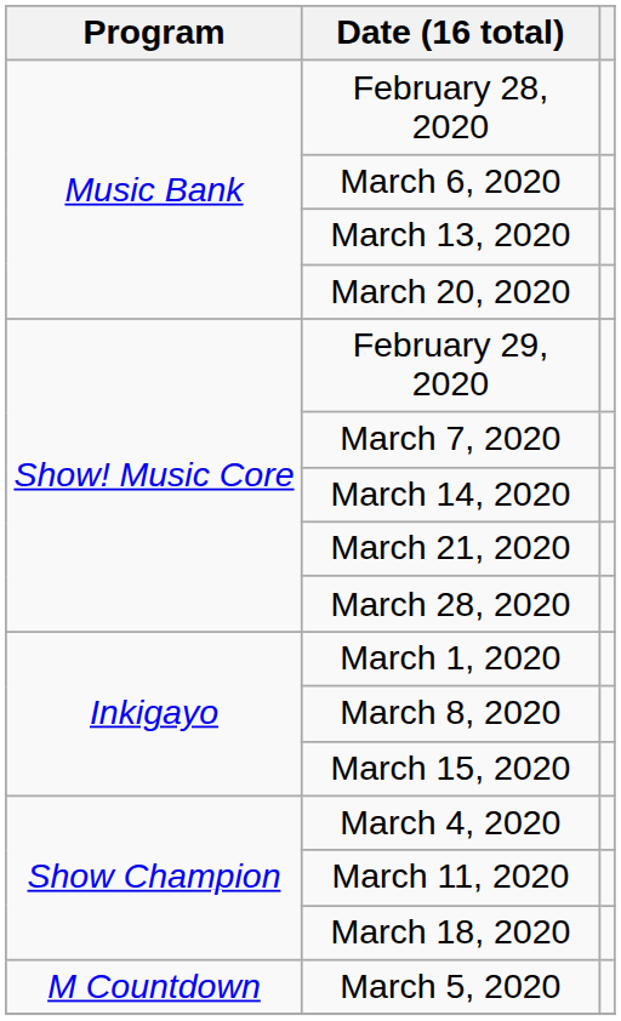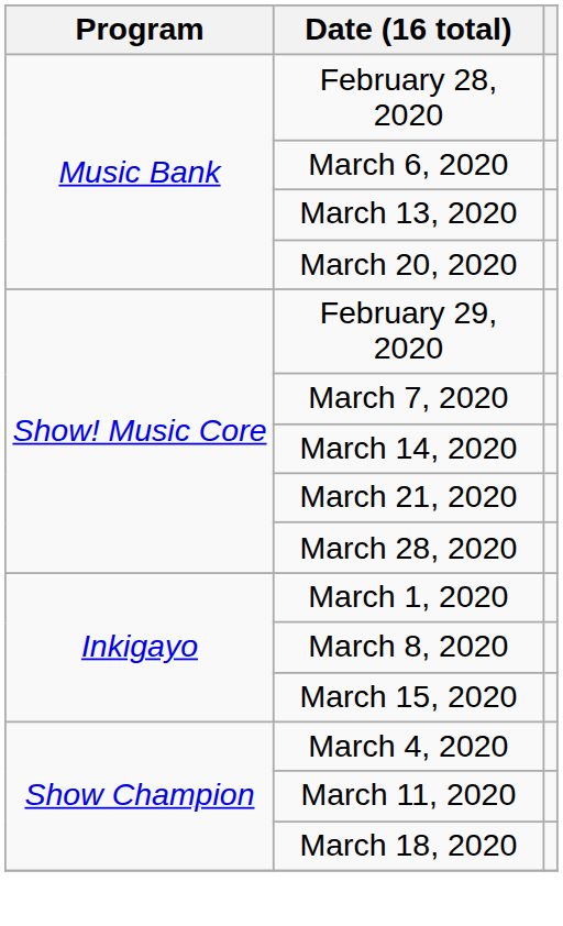 <table class="sortable wikitable" style="text-align:center;">
 <tr>
 <th>Program</th>
 <th width="130">Date (16 total)</th>
 <th class="unsortable"></th>
 </tr>
 <tr>
 <td rowspan="4"><em><a href='#'>Music Bank</a></em></td>
 <td>February 28, 2020</td>
 <td></td>
 </tr>
 <tr>
 <td>March 6, 2020</td>
 <td></td>
 </tr>
 <tr>
 <td>March 13, 2020</td>
 <td></td>
 </tr>
 <tr>
 <td>March 20, 2020</td>
 <td></td>
 </tr>
 <tr>
 <td rowspan="5"><em><a href='#'>Show! Music Core</a></em></td>
 <td>February 29, 2020</td>
 <td></td>
 </tr>
 <tr>
 <td>March 7, 2020</td>
 <td></td>
 </tr>
 <tr>
 <td>March 14, 2020</td>
 <td></td>
 </tr>
 <tr>
 <td>March 21, 2020</td>
 <td></td>
 </tr>
 <tr>
 <td>March 28, 2020</td>
 <td></td>
 </tr>
 <tr>
 <td rowspan="3"><em><a href='#'>Inkigayo</a></em></td>
 <td>March 1, 2020</td>
 <td></td>
 </tr>
 <tr>
 <td>March 8, 2020</td>
 <td></td>
 </tr>
 <tr>
 <td>March 15, 2020</td>
 <td></td>
 </tr>
 <tr>
 <td rowspan="3"><em><a href='#'>Show Champion</a></em></td>
 <td>March 4, 2020</td>
 <td></td>
 </tr>
 <tr>
 <td>March 11, 2020</td>
 <td></td>
 </tr>
 <tr>
 <td>March 18, 2020</td>
 <td></td>
 </tr>
 <tr>
-<td><em><a href='#'>M Countdown</a></em></td>
-<td>March 5, 2020</td>
-<td></td>
-</tr>
-<tr>
 </tr>
 </table>
